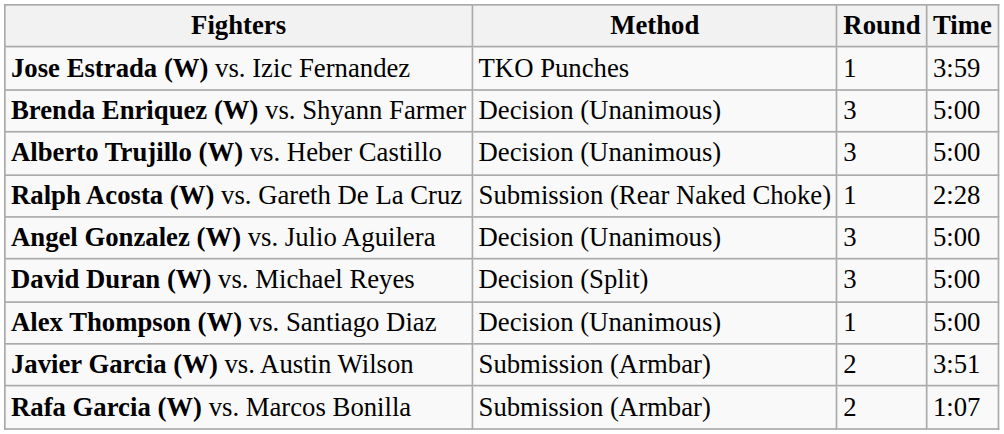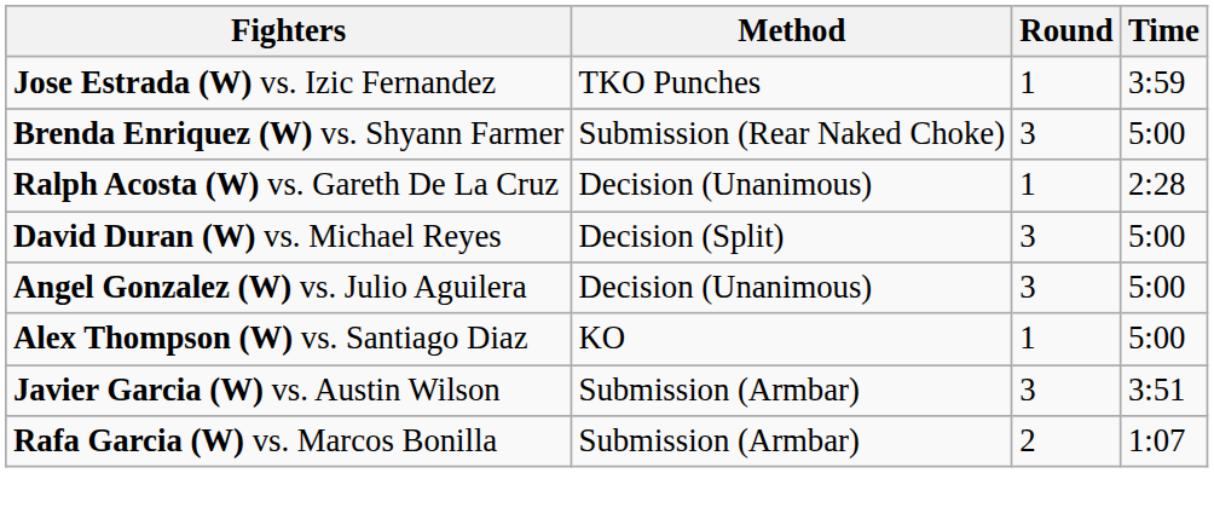 <table class="wikitable">
 <tr>
 <th>Fighters</th>
 <th>Method</th>
 <th>Round</th>
 <th>Time</th>
 </tr>
 <tr>
 <td><strong>Jose Estrada (W)</strong> vs. Izic Fernandez</td>
 <td>TKO Punches</td>
 <td>1</td>
 <td>3:59</td>
 </tr>
 <tr>
 <td><strong>Brenda Enriquez (W)</strong> vs. Shyann Farmer</td>
-<td>Decision (Unanimous)</td>
-<td>3</td>
-<td>5:00</td>
-</tr>
-<tr>
-<td><strong>Alberto Trujillo (W)</strong> vs. Heber Castillo</td>
-<td>Decision (Unanimous)</td>
+<td>Submission (Rear Naked Choke)</td>
 <td>3</td>
 <td>5:00</td>
 </tr>
 <tr>
 <td><strong>Ralph Acosta (W)</strong> vs. Gareth De La Cruz</td>
-<td>Submission (Rear Naked Choke)</td>
+<td>Decision (Unanimous)</td>
 <td>1</td>
 <td>2:28</td>
+</tr>
+<tr>
+<td><strong>David Duran (W)</strong> vs. Michael Reyes</td>
+<td>Decision (Split)</td>
+<td>3</td>
+<td>5:00</td>
 </tr>
 <tr>
 <td><strong>Angel Gonzalez (W)</strong> vs. Julio Aguilera</td>
 <td>Decision (Unanimous)</td>
 <td>3</td>
 <td>5:00</td>
 </tr>
 <tr>
-<td><strong>David Duran (W)</strong> vs. Michael Reyes</td>
-<td>Decision (Split)</td>
-<td>3</td>
-<td>5:00</td>
-</tr>
-<tr>
 <td><strong>Alex Thompson (W)</strong> vs. Santiago Diaz</td>
-<td>Decision (Unanimous)</td>
+<td>KO</td>
 <td>1</td>
 <td>5:00</td>
 </tr>
 <tr>
 <td><strong>Javier Garcia (W)</strong> vs. Austin Wilson</td>
 <td>Submission (Armbar)</td>
-<td>2</td>
+<td>3</td>
 <td>3:51</td>
 </tr>
 <tr>
 <td><strong>Rafa Garcia (W)</strong> vs. Marcos Bonilla</td>
 <td>Submission (Armbar)</td>
 <td>2</td>
 <td>1:07</td>
 </tr>
 </table>
